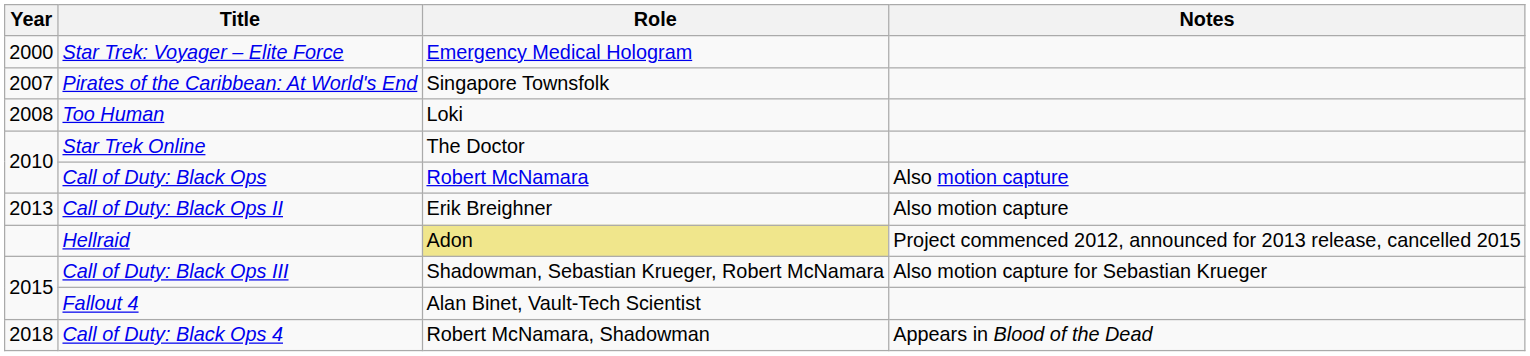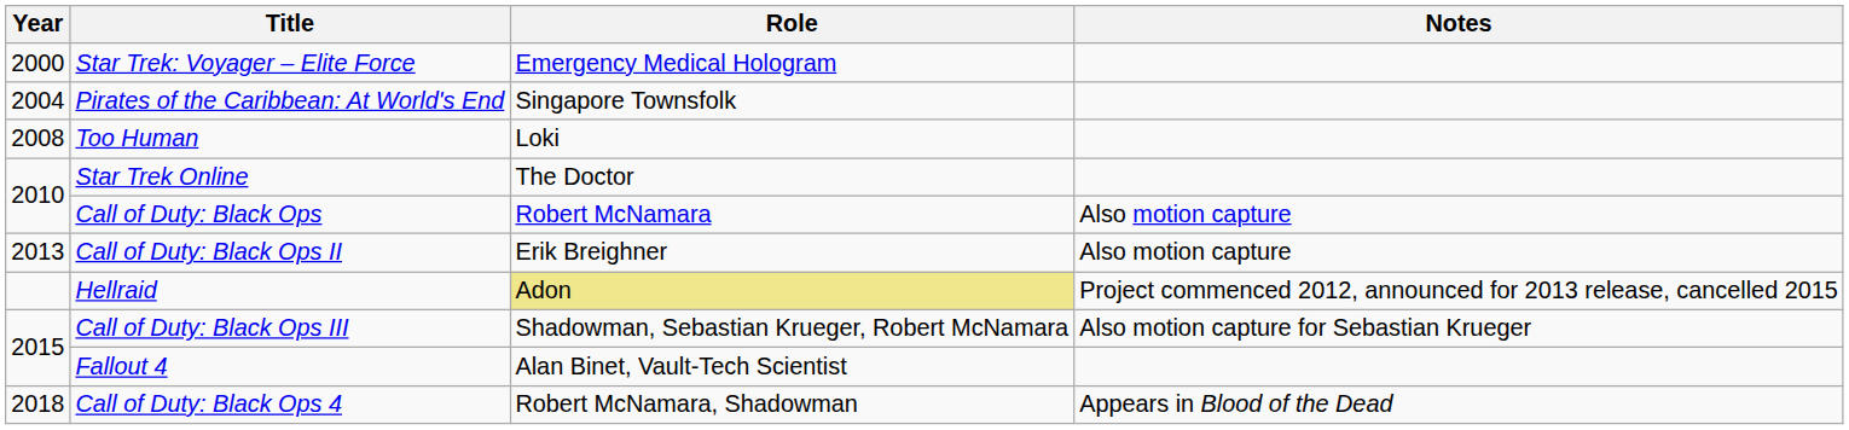 <table class="wikitable sortable">
 <tr>
 <th>Year</th>
 <th>Title</th>
 <th>Role</th>
 <th>Notes</th>
 </tr>
 <tr>
 <td>2000</td>
 <td><em><a href='#'>Star Trek: Voyager – Elite Force</a></em></td>
 <td><a href='#'>Emergency Medical Hologram</a></td>
 <td></td>
 </tr>
 <tr>
-<td>2007</td>
+<td>2004</td>
 <td><em><a href='#'>Pirates of the Caribbean: At World's End</a></em></td>
 <td>Singapore Townsfolk</td>
 <td></td>
 </tr>
 <tr>
 <td>2008</td>
 <td><em><a href='#'>Too Human</a></em></td>
 <td>Loki</td>
 <td></td>
 </tr>
 <tr>
 <td rowspan="2">2010</td>
 <td><em><a href='#'>Star Trek Online</a></em></td>
 <td>The Doctor</td>
 <td></td>
 </tr>
 <tr>
 <td><em><a href='#'>Call of Duty: Black Ops</a></em></td>
 <td><a href='#'>Robert McNamara</a></td>
 <td>Also <a href='#'>motion capture</a></td>
 </tr>
 <tr>
 <td>2013</td>
 <td><em><a href='#'>Call of Duty: Black Ops II</a></em></td>
 <td>Erik Breighner</td>
 <td>Also motion capture</td>
 </tr>
 <tr>
 <td></td>
 <td><em><a href='#'>Hellraid</a></em></td>
 <td style="background: khaki;">Adon</td>
 <td>Project commenced 2012, announced for 2013 release, cancelled 2015</td>
 </tr>
 <tr>
 <td rowspan="2">2015</td>
 <td><em><a href='#'>Call of Duty: Black Ops III</a></em></td>
 <td>Shadowman, Sebastian Krueger, Robert McNamara</td>
 <td>Also motion capture for Sebastian Krueger</td>
 </tr>
 <tr>
 <td><em><a href='#'>Fallout 4</a></em></td>
 <td>Alan Binet, Vault-Tech Scientist</td>
 <td></td>
 </tr>
 <tr>
 <td>2018</td>
 <td><em><a href='#'>Call of Duty: Black Ops 4</a></em></td>
 <td>Robert McNamara, Shadowman</td>
 <td>Appears in <em>Blood of the Dead</em></td>
 </tr>
 </table>
